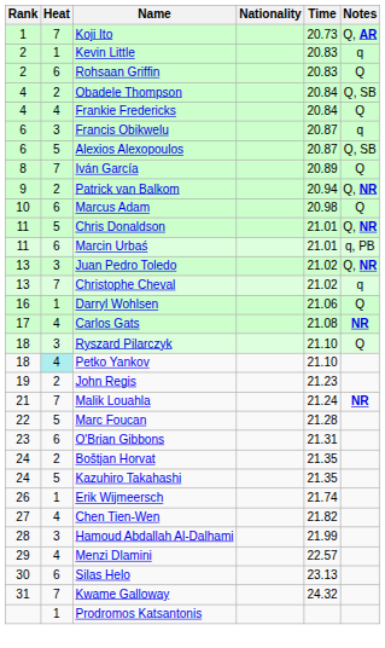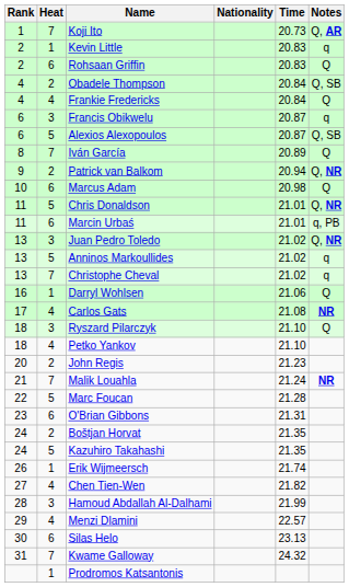 <table class="wikitable sortable" style="text-align:center">
 <tr>
 <th>Rank</th>
 <th>Heat</th>
 <th>Name</th>
 <th>Nationality</th>
 <th>Time</th>
 <th>Notes</th>
 </tr>
 <tr bgcolor=ccffcc>
 <td>1</td>
 <td>7</td>
 <td align="left"><a href='#'>Koji Ito</a></td>
 <td align=left></td>
 <td>20.73</td>
 <td>Q, <strong><a href='#'>AR</a></strong></td>
 </tr>
 <tr bgcolor=ccffcc>
 <td>2</td>
 <td>1</td>
 <td align="left"><a href='#'>Kevin Little</a></td>
 <td align=left></td>
 <td>20.83</td>
 <td>q</td>
 </tr>
 <tr bgcolor=ccffcc>
 <td>2</td>
 <td>6</td>
 <td align="left"><a href='#'>Rohsaan Griffin</a></td>
 <td align=left></td>
 <td>20.83</td>
 <td>Q</td>
 </tr>
 <tr bgcolor=ccffcc>
 <td>4</td>
 <td>2</td>
 <td align="left"><a href='#'>Obadele Thompson</a></td>
 <td align=left></td>
 <td>20.84</td>
 <td>Q, SB</td>
 </tr>
 <tr bgcolor=ccffcc>
 <td>4</td>
 <td>4</td>
 <td align="left"><a href='#'>Frankie Fredericks</a></td>
 <td align=left></td>
 <td>20.84</td>
 <td>Q</td>
 </tr>
 <tr bgcolor=ccffcc>
 <td>6</td>
 <td>3</td>
 <td align="left"><a href='#'>Francis Obikwelu</a></td>
 <td align=left></td>
 <td>20.87</td>
 <td>q</td>
 </tr>
 <tr bgcolor=ccffcc>
 <td>6</td>
 <td>5</td>
 <td align="left"><a href='#'>Alexios Alexopoulos</a></td>
 <td align=left></td>
 <td>20.87</td>
 <td>Q, SB</td>
 </tr>
 <tr bgcolor=ccffcc>
 <td>8</td>
 <td>7</td>
 <td align="left"><a href='#'>Iván García</a></td>
 <td align=left></td>
 <td>20.89</td>
 <td>Q</td>
 </tr>
 <tr bgcolor=ccffcc>
 <td>9</td>
 <td>2</td>
 <td align="left"><a href='#'>Patrick van Balkom</a></td>
 <td align=left></td>
 <td>20.94</td>
 <td>Q, <strong><a href='#'>NR</a></strong></td>
 </tr>
 <tr bgcolor=ccffcc>
 <td>10</td>
 <td>6</td>
 <td align="left"><a href='#'>Marcus Adam</a></td>
 <td align=left></td>
 <td>20.98</td>
 <td>Q</td>
 </tr>
 <tr bgcolor=ccffcc>
 <td>11</td>
 <td>5</td>
 <td align="left"><a href='#'>Chris Donaldson</a></td>
 <td align=left></td>
 <td>21.01</td>
 <td>Q, <strong><a href='#'>NR</a></strong></td>
 </tr>
 <tr bgcolor=ddffdd>
 <td>11</td>
 <td>6</td>
 <td align="left"><a href='#'>Marcin Urbaś</a></td>
 <td align=left></td>
 <td>21.01</td>
 <td>q, PB</td>
 </tr>
 <tr bgcolor=ccffcc>
 <td>13</td>
 <td>3</td>
 <td align="left"><a href='#'>Juan Pedro Toledo</a></td>
 <td align=left></td>
 <td>21.02</td>
 <td>Q, <strong><a href='#'>NR</a></strong></td>
 </tr>
 <tr bgcolor=ddffdd>
 <td>13</td>
+<td>5</td>
+<td align="left"><a href='#'>Anninos Markoullides</a></td>
+<td align=left></td>
+<td>21.02</td>
+<td>q</td>
+</tr>
+<tr bgcolor=ddffdd>
+<td>13</td>
 <td>7</td>
 <td align="left"><a href='#'>Christophe Cheval</a></td>
 <td align=left></td>
 <td>21.02</td>
 <td>q</td>
 </tr>
 <tr bgcolor=ccffcc>
 <td>16</td>
 <td>1</td>
 <td align="left"><a href='#'>Darryl Wohlsen</a></td>
 <td align=left></td>
 <td>21.06</td>
 <td>Q</td>
 </tr>
 <tr bgcolor=ccffcc>
 <td>17</td>
 <td>4</td>
 <td align="left"><a href='#'>Carlos Gats</a></td>
 <td align=left></td>
 <td>21.08</td>
 <td><strong><a href='#'>NR</a></strong></td>
 </tr>
 <tr bgcolor=ddffdd>
 <td>18</td>
 <td>3</td>
 <td align="left"><a href='#'>Ryszard Pilarczyk</a></td>
 <td align=left></td>
 <td>21.10</td>
 <td>Q</td>
 </tr>
 <tr>
 <td>18</td>
-<td style="background: paleturquoise;">4</td>
+<td>4</td>
 <td align="left"><a href='#'>Petko Yankov</a></td>
 <td align=left></td>
 <td>21.10</td>
 <td></td>
 </tr>
 <tr>
-<td>19</td>
+<td>20</td>
 <td>2</td>
 <td align="left"><a href='#'>John Regis</a></td>
 <td align=left></td>
 <td>21.23</td>
 <td></td>
 </tr>
 <tr>
 <td>21</td>
 <td>7</td>
 <td align="left"><a href='#'>Malik Louahla</a></td>
 <td align=left></td>
 <td>21.24</td>
 <td><strong><a href='#'>NR</a></strong></td>
 </tr>
 <tr>
 <td>22</td>
 <td>5</td>
 <td align="left"><a href='#'>Marc Foucan</a></td>
 <td align=left></td>
 <td>21.28</td>
 <td></td>
 </tr>
 <tr>
 <td>23</td>
 <td>6</td>
 <td align="left"><a href='#'>O'Brian Gibbons</a></td>
 <td align=left></td>
 <td>21.31</td>
 <td></td>
 </tr>
 <tr>
 <td>24</td>
 <td>2</td>
 <td align="left"><a href='#'>Boštjan Horvat</a></td>
 <td align=left></td>
 <td>21.35</td>
 <td></td>
 </tr>
 <tr>
 <td>24</td>
 <td>5</td>
 <td align="left"><a href='#'>Kazuhiro Takahashi</a></td>
 <td align=left></td>
 <td>21.35</td>
 <td></td>
 </tr>
 <tr>
 <td>26</td>
 <td>1</td>
 <td align="left"><a href='#'>Erik Wijmeersch</a></td>
 <td align=left></td>
 <td>21.74</td>
 <td></td>
 </tr>
 <tr>
 <td>27</td>
 <td>4</td>
 <td align="left"><a href='#'>Chen Tien-Wen</a></td>
 <td align=left></td>
 <td>21.82</td>
 <td></td>
 </tr>
 <tr>
 <td>28</td>
 <td>3</td>
 <td align="left"><a href='#'>Hamoud Abdallah Al-Dalhami</a></td>
 <td align=left></td>
 <td>21.99</td>
 <td></td>
 </tr>
 <tr>
 <td>29</td>
 <td>4</td>
 <td align="left"><a href='#'>Menzi Dlamini</a></td>
 <td align=left></td>
 <td>22.57</td>
 <td></td>
 </tr>
 <tr>
 <td>30</td>
 <td>6</td>
 <td align="left"><a href='#'>Silas Helo</a></td>
 <td align=left></td>
 <td>23.13</td>
 <td></td>
 </tr>
 <tr>
 <td>31</td>
 <td>7</td>
 <td align="left"><a href='#'>Kwame Galloway</a></td>
 <td align=left></td>
 <td>24.32</td>
 <td></td>
 </tr>
 <tr>
 <td></td>
 <td>1</td>
 <td align="left"><a href='#'>Prodromos Katsantonis</a></td>
 <td align=left></td>
 <td></td>
 <td></td>
 </tr>
 </table>
